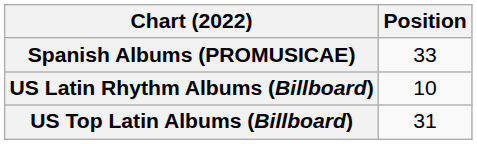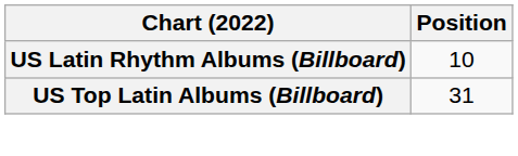 <table class="wikitable sortable plainrowheaders" style="text-align:center">
 <tr>
 <th scope="col">Chart (2022)</th>
 <th scope="col">Position</th>
-</tr>
-<tr>
-<th scope="row">Spanish Albums (PROMUSICAE)</th>
-<td>33</td>
 </tr>
 <tr>
 <th scope="row">US Latin Rhythm Albums (<em>Billboard</em>)</th>
 <td>10</td>
 </tr>
 <tr>
 <th scope="row">US Top Latin Albums (<em>Billboard</em>)</th>
 <td>31</td>
 </tr>
 </table>
